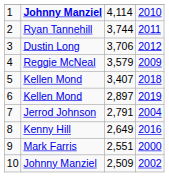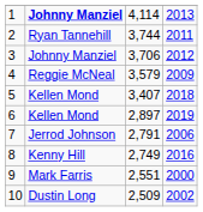 <table class="wikitable">
 <tr>
 </tr>
 <tr>
 <td>1</td>
 <td><strong><a href='#'>Johnny Manziel</a></strong></td>
 <td>4,114</td>
-<td><a href='#'>2010</a></td>
+<td><a href='#'>2013</a></td>
 </tr>
 <tr>
 <td>2</td>
 <td><a href='#'>Ryan Tannehill</a></td>
 <td>3,744</td>
 <td><a href='#'>2011</a></td>
 </tr>
 <tr>
 <td>3</td>
-<td><a href='#'>Dustin Long</a></td>
+<td><a href='#'>Johnny Manziel</a></td>
 <td>3,706</td>
 <td><a href='#'>2012</a></td>
 </tr>
 <tr>
 <td>4</td>
 <td><a href='#'>Reggie McNeal</a></td>
 <td>3,579</td>
 <td><a href='#'>2009</a></td>
 </tr>
 <tr>
 <td>5</td>
 <td><a href='#'>Kellen Mond</a></td>
 <td>3,407</td>
 <td><a href='#'>2018</a></td>
 </tr>
 <tr>
 <td>6</td>
 <td><a href='#'>Kellen Mond</a></td>
 <td>2,897</td>
 <td><a href='#'>2019</a></td>
 </tr>
 <tr>
 <td>7</td>
 <td><a href='#'>Jerrod Johnson</a></td>
 <td>2,791</td>
-<td><a href='#'>2004</a></td>
+<td><a href='#'>2006</a></td>
 </tr>
 <tr>
 <td>8</td>
 <td><a href='#'>Kenny Hill</a></td>
-<td>2,649</td>
+<td>2,749</td>
 <td><a href='#'>2016</a></td>
 </tr>
 <tr>
 <td>9</td>
 <td><a href='#'>Mark Farris</a></td>
 <td>2,551</td>
 <td><a href='#'>2000</a></td>
 </tr>
 <tr>
 <td>10</td>
-<td><a href='#'>Johnny Manziel</a></td>
+<td><a href='#'>Dustin Long</a></td>
 <td>2,509</td>
 <td><a href='#'>2002</a></td>
 </tr>
 </table>
